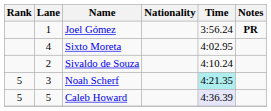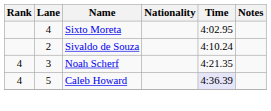 <table class="wikitable sortable" style="text-align:center">
 <tr>
 <th>Rank</th>
 <th>Lane</th>
 <th>Name</th>
 <th>Nationality</th>
 <th>Time</th>
 <th>Notes</th>
-</tr>
-<tr>
-<td></td>
-<td>1</td>
-<td align=left><a href='#'>Joel Gómez</a></td>
-<td align=left></td>
-<td>3:56.24</td>
-<td><strong>PR</strong></td>
 </tr>
 <tr>
 <td></td>
 <td>4</td>
 <td align=left><a href='#'>Sixto Moreta</a></td>
 <td align=left></td>
 <td>4:02.95</td>
 <td></td>
 </tr>
 <tr>
 <td></td>
 <td>2</td>
 <td align=left><a href='#'>Sivaldo de Souza</a></td>
 <td align=left></td>
 <td>4:10.24</td>
 <td></td>
 </tr>
 <tr>
-<td>5</td>
+<td>4</td>
 <td>3</td>
 <td align=left><a href='#'>Noah Scherf</a></td>
 <td align=left></td>
-<td style="background: paleturquoise;">4:21.35</td>
+<td>4:21.35</td>
 <td></td>
 </tr>
 <tr>
-<td>5</td>
+<td>4</td>
 <td>5</td>
 <td align=left><a href='#'>Caleb Howard</a></td>
 <td align=left></td>
 <td style="background: lavender;">4:36.39</td>
 <td></td>
 </tr>
 <tr>
 </tr>
 </table>
